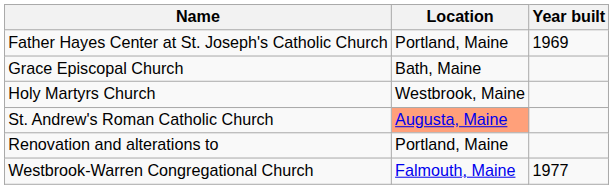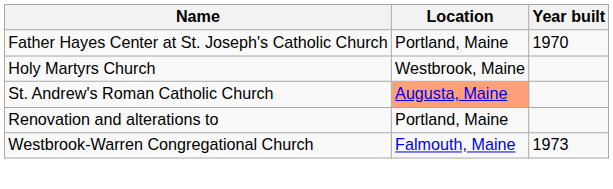 <table class="wikitable">
 <tr>
 <th>Name</th>
 <th>Location</th>
 <th>Year built</th>
 </tr>
 <tr>
 <td>Father Hayes Center at St. Joseph's Catholic Church</td>
 <td>Portland, Maine</td>
-<td>1969</td>
-</tr>
-<tr>
-<td>Grace Episcopal Church</td>
-<td>Bath, Maine</td>
-<td></td>
+<td>1970</td>
 </tr>
 <tr>
 <td>Holy Martyrs Church</td>
 <td>Westbrook, Maine</td>
 <td></td>
 </tr>
 <tr>
 <td>St. Andrew's Roman Catholic Church</td>
 <td style="background: lightsalmon;"><a href='#'>Augusta, Maine</a></td>
 <td></td>
 </tr>
 <tr>
 <td>Renovation and alterations to </td>
 <td>Portland, Maine</td>
 <td></td>
 </tr>
 <tr>
 <td>Westbrook-Warren Congregational Church</td>
 <td><a href='#'>Falmouth, Maine</a></td>
-<td>1977</td>
+<td>1973</td>
 </tr>
 </table>
